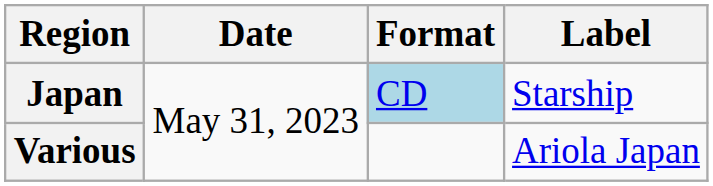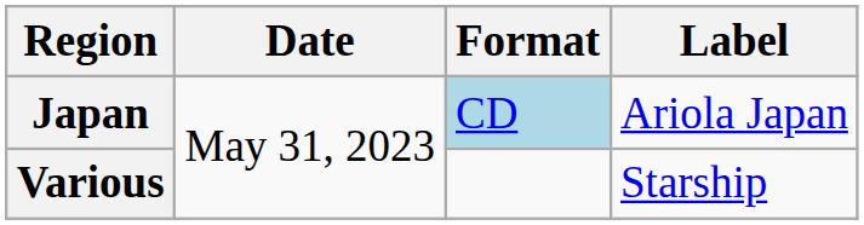 <table class="wikitable plainrowheaders">
 <tr>
 <th scope="col">Region</th>
 <th scope="col">Date</th>
 <th scope="col">Format</th>
 <th scope="col">Label</th>
 </tr>
 <tr>
 <th scope="row">Japan</th>
 <td rowspan="2">May 31, 2023</td>
 <td style="background: lightblue;"><a href='#'>CD</a></td>
-<td><a href='#'>Starship</a></td>
+<td><a href='#'>Ariola Japan</a></td>
 </tr>
 <tr>
 <th scope="row">Various</th>
 <td></td>
-<td><a href='#'>Ariola Japan</a></td>
+<td><a href='#'>Starship</a></td>
 </tr>
 </table>
